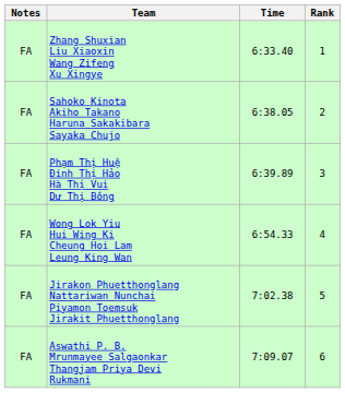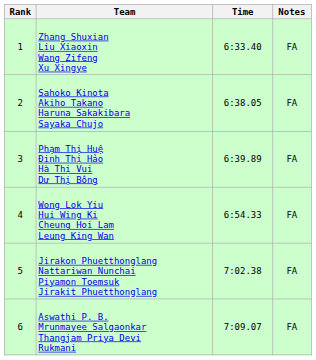 <table class=wikitable style="text-align:center">
 <tr>
-<th width=50>Notes</th>
+<th width=40>Rank</th>
 <th width=250>Team</th>
 <th width=80>Time</th>
-<th width=40>Rank</th>
+<th width=50>Notes</th>
 </tr>
 <tr bgcolor="ccffcc">
-<td>FA</td>
+<td>1</td>
 <td align="left"><br><a href='#'>Zhang Shuxian</a><br><a href='#'>Liu Xiaoxin</a><br><a href='#'>Wang Zifeng</a><br><a href='#'>Xu Xingye</a></td>
 <td>6:33.40</td>
-<td>1</td>
+<td>FA</td>
 </tr>
 <tr bgcolor="ccffcc">
-<td>FA</td>
+<td>2</td>
 <td align="left"><br><a href='#'>Sahoko Kinota</a><br><a href='#'>Akiho Takano</a><br><a href='#'>Haruna Sakakibara</a><br><a href='#'>Sayaka Chujo</a></td>
 <td>6:38.05</td>
-<td>2</td>
+<td>FA</td>
 </tr>
 <tr bgcolor="ccffcc">
-<td>FA</td>
+<td>3</td>
 <td align="left"><br><a href='#'>Phạm Thị Huệ</a><br><a href='#'>Đinh Thị Hảo</a><br><a href='#'>Hà Thị Vui</a><br><a href='#'>Dư Thị Bông</a></td>
 <td>6:39.89</td>
-<td>3</td>
+<td>FA</td>
 </tr>
 <tr bgcolor="ccffcc">
-<td>FA</td>
+<td>4</td>
 <td align="left"><br><a href='#'>Wong Lok Yiu</a><br><a href='#'>Hui Wing Ki</a><br><a href='#'>Cheung Hoi Lam</a><br><a href='#'>Leung King Wan</a></td>
 <td>6:54.33</td>
-<td>4</td>
+<td>FA</td>
 </tr>
 <tr bgcolor="ccffcc">
-<td>FA</td>
+<td>5</td>
 <td align="left"><br><a href='#'>Jirakon Phuetthonglang</a><br><a href='#'>Nattariwan Nunchai</a><br><a href='#'>Piyamon Toemsuk</a><br><a href='#'>Jirakit Phuetthonglang</a></td>
 <td>7:02.38</td>
-<td>5</td>
+<td>FA</td>
 </tr>
 <tr bgcolor="ccffcc">
-<td>FA</td>
+<td>6</td>
 <td align="left"><br><a href='#'>Aswathi P. B.</a><br><a href='#'>Mrunmayee Salgaonkar</a><br><a href='#'>Thangjam Priya Devi</a><br><a href='#'>Rukmani</a></td>
 <td>7:09.07</td>
-<td>6</td>
+<td>FA</td>
 </tr>
 </table>
